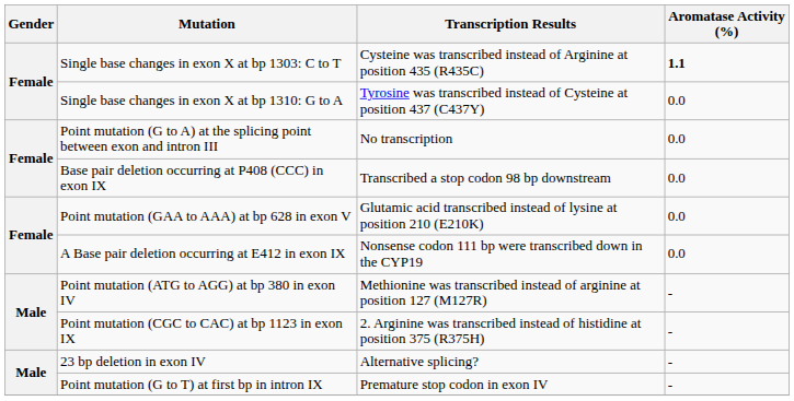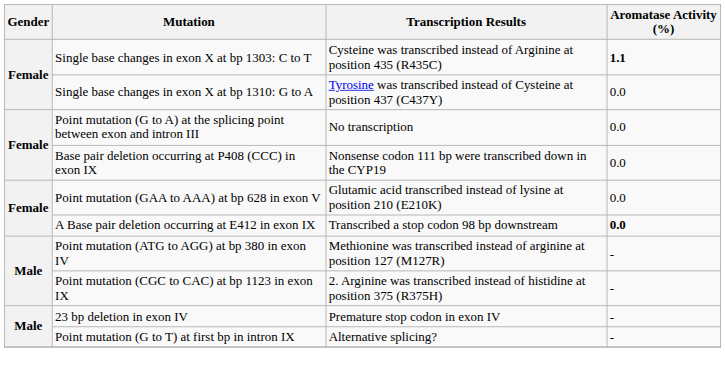 <table class="wikitable" style="width: 70%; height: 18em;">
 <tr>
 <th>Gender</th>
 <th>Mutation</th>
 <th>Transcription Results</th>
 <th>Aromatase Activity (%)</th>
 </tr>
 <tr>
 <th rowspan="2">Female</th>
 <td>Single base changes in exon X at bp 1303: C to T </td>
 <td>Cysteine was transcribed instead of Arginine at position   435 (R435C) </td>
 <td><strong>1.1</strong></td>
 </tr>
 <tr>
 <td>Single base changes in exon X at bp 1310: G to A </td>
 <td><a href='#'>Tyrosine</a> was transcribed instead of Cysteine at position 437 (C437Y) </td>
 <td>0.0</td>
 </tr>
 <tr>
 <th rowspan="2">Female</th>
 <td>Point mutation (G to A) at the splicing point between exon and intron III </td>
 <td>No transcription </td>
 <td>0.0</td>
 </tr>
 <tr>
 <td>Base pair deletion occurring at P408 (CCC) in exon IX </td>
-<td>Transcribed a stop codon 98 bp downstream </td>
+<td>Nonsense codon 111 bp were transcribed down in the CYP19 </td>
 <td>0.0</td>
 </tr>
 <tr>
 <th rowspan="2">Female</th>
 <td>Point mutation (GAA to AAA) at bp 628 in exon V </td>
 <td>Glutamic acid transcribed instead of lysine at position 210 (E210K) </td>
 <td>0.0</td>
 </tr>
 <tr>
 <td>A Base pair deletion occurring at E412 in exon IX </td>
-<td>Nonsense codon 111 bp were transcribed down in the CYP19 </td>
-<td>0.0</td>
+<td>Transcribed a stop codon 98 bp downstream </td>
+<td><strong>0.0</strong></td>
 </tr>
 <tr>
 <th rowspan="2">Male</th>
 <td>Point mutation (ATG to AGG) at bp 380 in exon IV </td>
 <td>Methionine was transcribed instead of arginine at position 127 (M127R) </td>
 <td>-</td>
 </tr>
 <tr>
 <td>Point mutation (CGC to CAC) at bp 1123 in exon IX </td>
 <td>2. Arginine was transcribed instead of histidine at position 375 (R375H) </td>
 <td>-</td>
 </tr>
 <tr>
 <th rowspan="2">Male</th>
 <td>23 bp deletion in exon IV </td>
-<td>Alternative splicing? </td>
+<td>Premature stop codon in exon IV </td>
 <td>-</td>
 </tr>
 <tr>
 <td>Point mutation (G to T) at first bp in intron IX </td>
-<td>Premature stop codon in exon IV </td>
+<td>Alternative splicing? </td>
 <td>-</td>
 </tr>
 <tr>
 </tr>
 </table>
